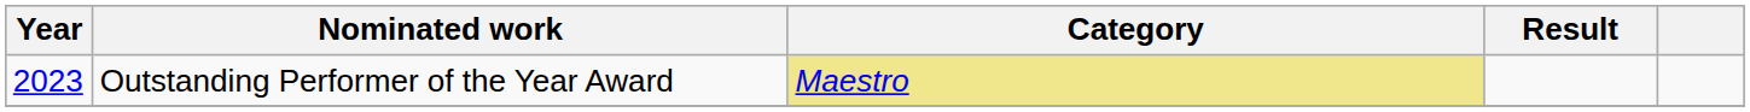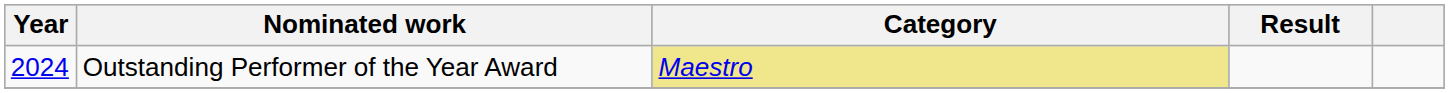 <table class="wikitable" style="width:100%;">
 <tr>
 <th width=5%>Year</th>
 <th style="width:40%;">Nominated work</th>
 <th style="width:40%;">Category</th>
 <th style="width:10%;">Result</th>
 <th width=5%></th>
 </tr>
 <tr>
-<td><a href='#'>2023</a></td>
+<td><a href='#'>2024</a></td>
 <td>Outstanding Performer of the Year Award</td>
 <td style="background: khaki;"><em><a href='#'>Maestro</a></em></td>
 <td></td>
 <td style="text-align:center;"></td>
 </tr>
 <tr>
 </tr>
 </table>
